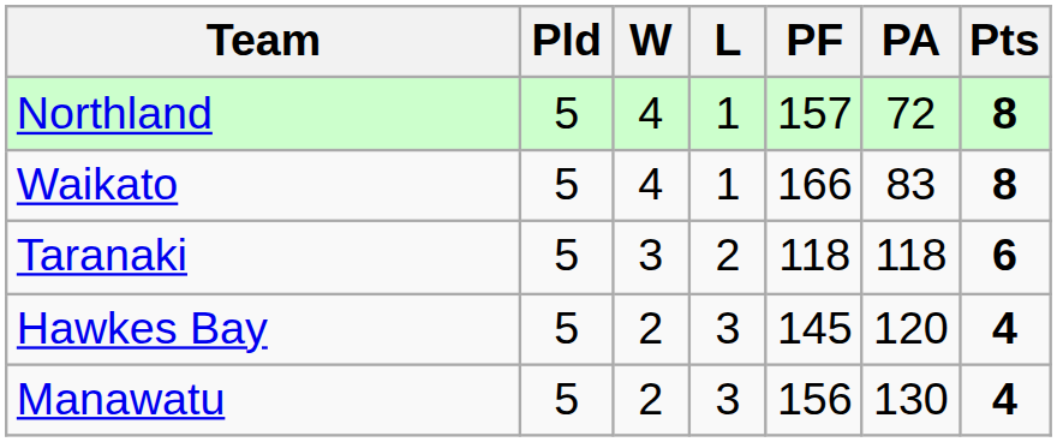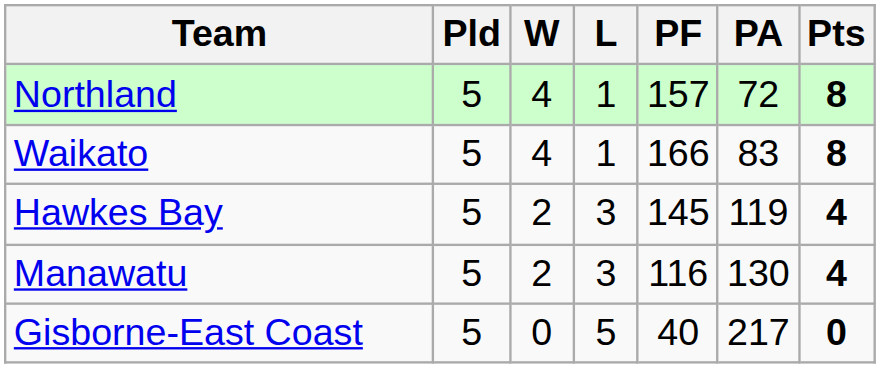 <table class="wikitable" style="text-align:center;">
 <tr>
 <th width=175>Team</th>
 <th width=20 abbr="Played">Pld</th>
 <th width=20 abbr="Won">W</th>
 <th width=20 abbr="Lost">L</th>
 <th width=20 abbr="Points for">PF</th>
 <th width=20 abbr="Points against">PA</th>
 <th width=20 abbr="Points">Pts</th>
 </tr>
 <tr style="background: #ccffcc;">
 <td style="text-align:left;"><a href='#'>Northland</a></td>
 <td>5</td>
 <td>4</td>
 <td>1</td>
 <td>157</td>
 <td>72</td>
 <td><strong>8</strong></td>
 </tr>
 <tr>
 <td style="text-align:left;"><a href='#'>Waikato</a></td>
 <td>5</td>
 <td>4</td>
 <td>1</td>
 <td>166</td>
 <td>83</td>
 <td><strong>8</strong></td>
 </tr>
 <tr>
-<td style="text-align:left;"><a href='#'>Taranaki</a></td>
-<td>5</td>
-<td>3</td>
-<td>2</td>
-<td>118</td>
-<td>118</td>
-<td><strong>6</strong></td>
-</tr>
-<tr>
 <td style="text-align:left;"><a href='#'>Hawkes Bay</a></td>
 <td>5</td>
 <td>2</td>
 <td>3</td>
 <td>145</td>
-<td>120</td>
+<td>119</td>
 <td><strong>4</strong></td>
 </tr>
 <tr>
 <td style="text-align:left;"><a href='#'>Manawatu</a></td>
 <td>5</td>
 <td>2</td>
 <td>3</td>
-<td>156</td>
+<td>116</td>
 <td>130</td>
 <td><strong>4</strong></td>
 </tr>
+<tr>
+<td style="text-align:left;"><a href='#'>Gisborne-East Coast</a></td>
+<td>5</td>
+<td>0</td>
+<td>5</td>
+<td>40</td>
+<td>217</td>
+<td><strong>0</strong></td>
+</tr>
 </table>
